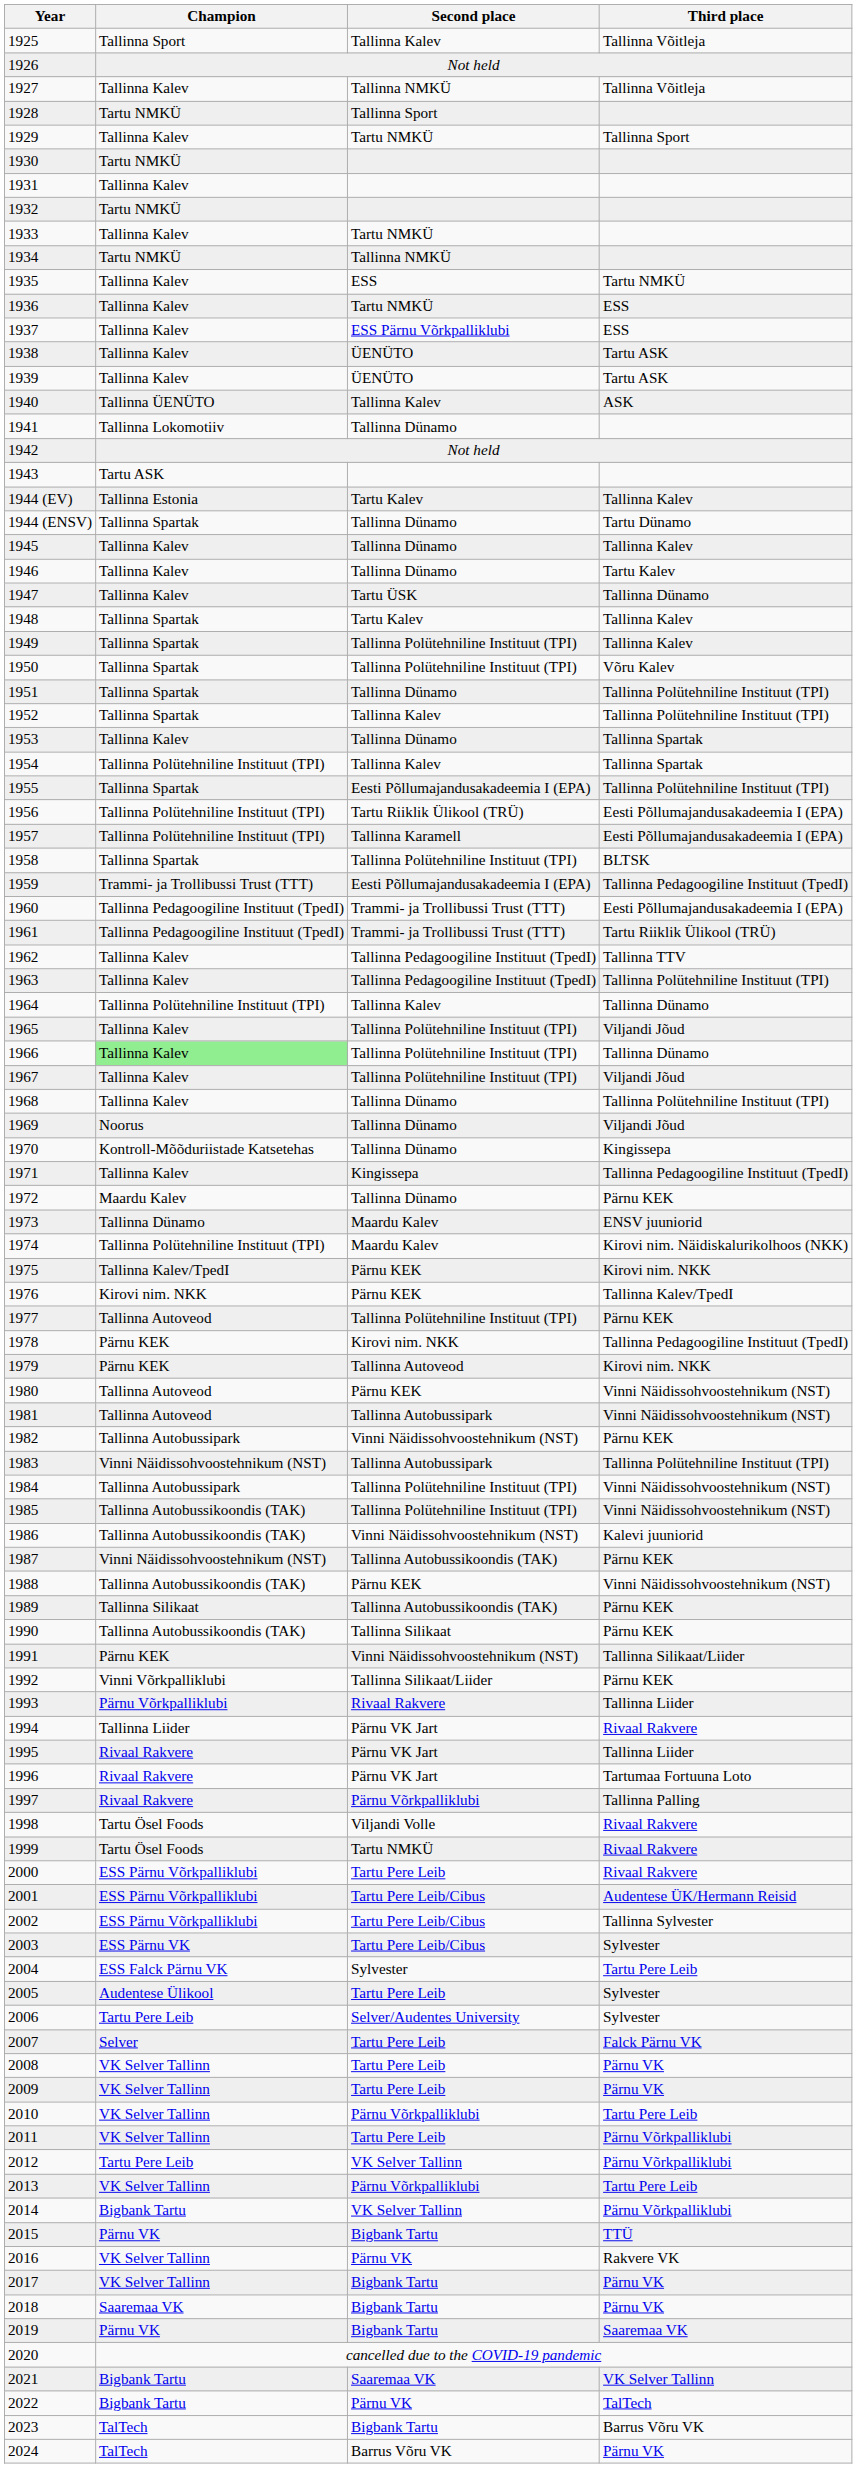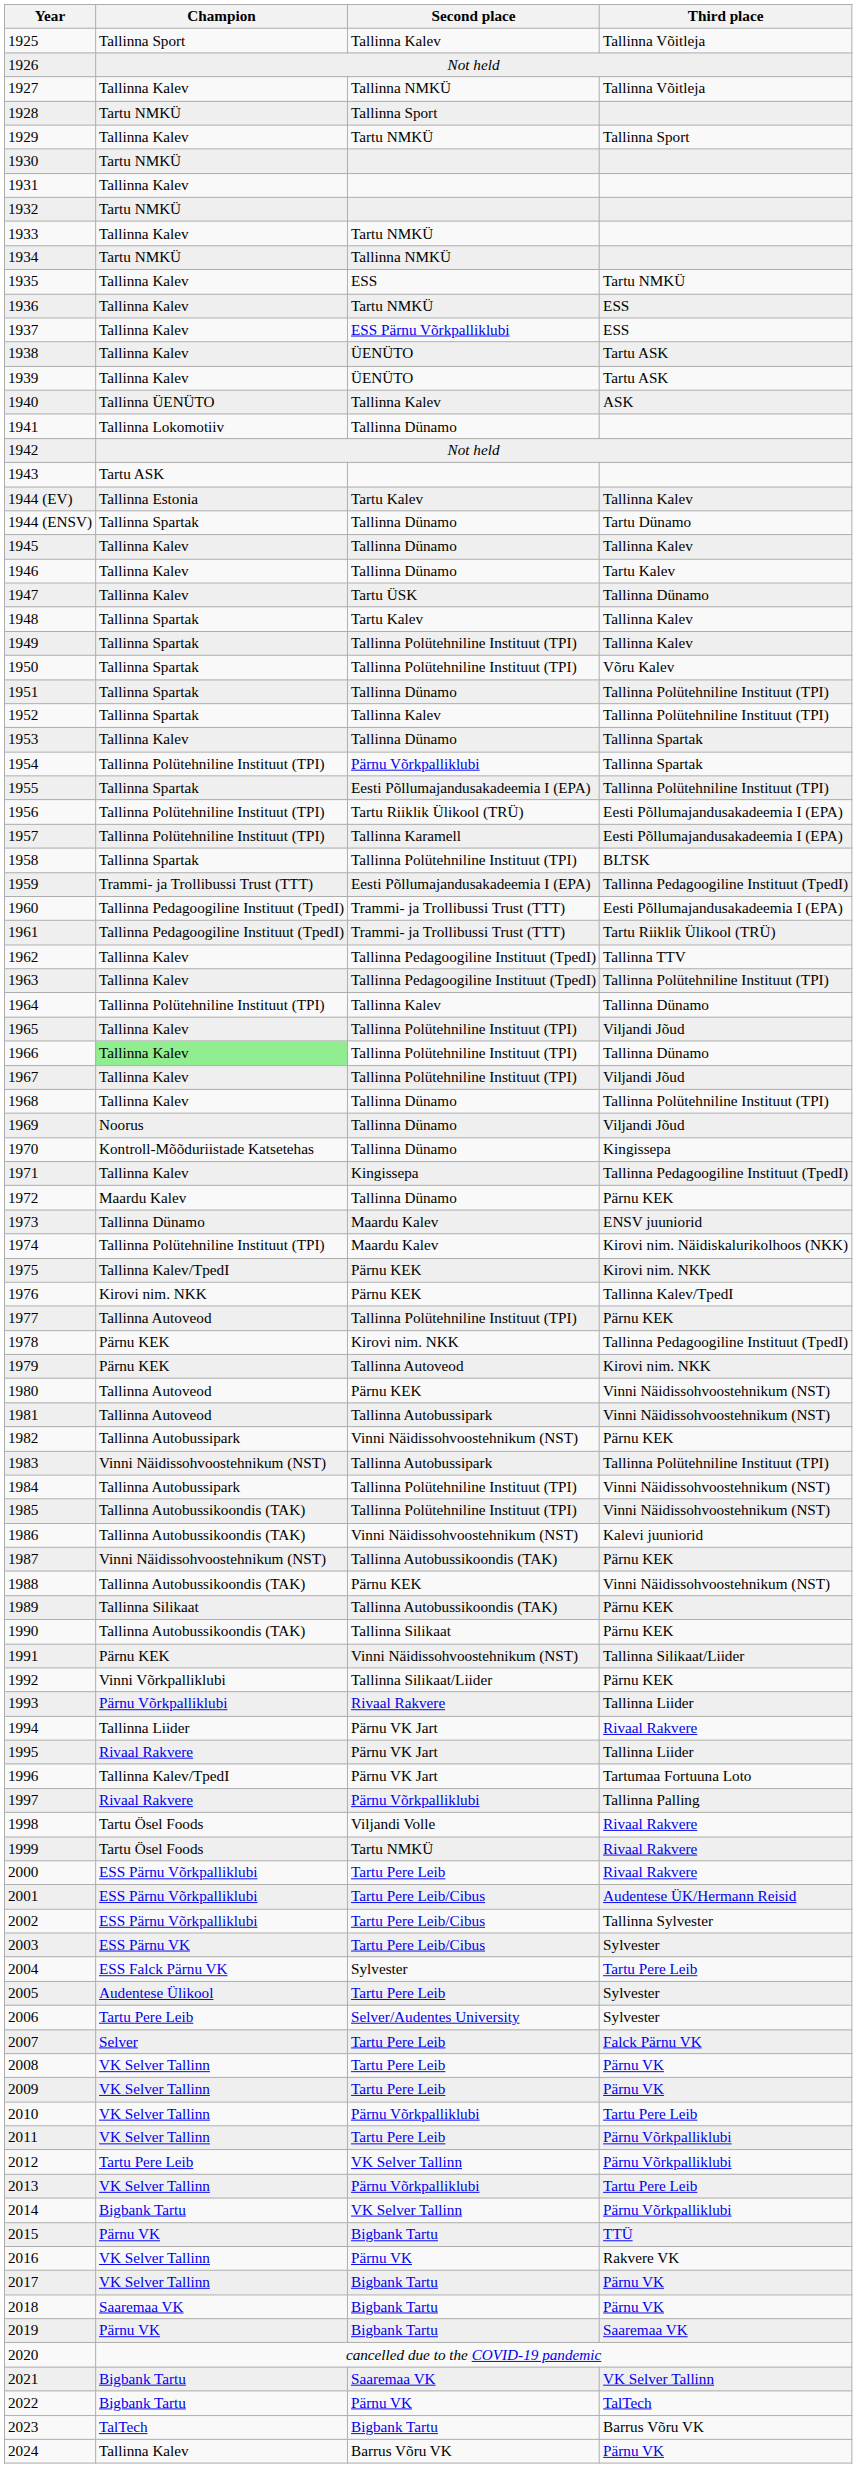 <table class="wikitable">
 <tr>
 <th>Year</th>
 <th>Champion</th>
 <th>Second place</th>
 <th>Third place</th>
 </tr>
 <tr>
 <td>1925</td>
 <td>Tallinna Sport</td>
 <td>Tallinna Kalev</td>
 <td>Tallinna Võitleja</td>
 </tr>
 <tr style="background:#EFEFEF">
 <td>1926</td>
 <td colspan="3" align="center"><em>Not held</em></td>
 </tr>
 <tr>
 <td>1927</td>
 <td>Tallinna Kalev</td>
 <td>Tallinna NMKÜ</td>
 <td>Tallinna Võitleja</td>
 </tr>
 <tr style="background:#EFEFEF">
 <td>1928</td>
 <td>Tartu NMKÜ</td>
 <td>Tallinna Sport</td>
 <td></td>
 </tr>
 <tr>
 <td>1929</td>
 <td>Tallinna Kalev</td>
 <td>Tartu NMKÜ</td>
 <td>Tallinna Sport</td>
 </tr>
 <tr style="background:#EFEFEF">
 <td>1930</td>
 <td>Tartu NMKÜ</td>
 <td></td>
 <td></td>
 </tr>
 <tr>
 <td>1931</td>
 <td>Tallinna Kalev</td>
 <td></td>
 <td></td>
 </tr>
 <tr style="background:#EFEFEF">
 <td>1932</td>
 <td>Tartu NMKÜ</td>
 <td></td>
 <td></td>
 </tr>
 <tr>
 <td>1933</td>
 <td>Tallinna Kalev</td>
 <td>Tartu NMKÜ</td>
 <td></td>
 </tr>
 <tr style="background:#EFEFEF">
 <td>1934</td>
 <td>Tartu NMKÜ</td>
 <td>Tallinna NMKÜ</td>
 <td></td>
 </tr>
 <tr>
 <td>1935</td>
 <td>Tallinna Kalev</td>
 <td>ESS</td>
 <td>Tartu NMKÜ</td>
 </tr>
 <tr style="background:#EFEFEF">
 <td>1936</td>
 <td>Tallinna Kalev</td>
 <td>Tartu NMKÜ</td>
 <td>ESS</td>
 </tr>
 <tr>
 <td>1937</td>
 <td>Tallinna Kalev</td>
 <td><a href='#'>ESS Pärnu Võrkpalliklubi</a></td>
 <td>ESS</td>
 </tr>
 <tr style="background:#EFEFEF">
 <td>1938</td>
 <td>Tallinna Kalev</td>
 <td>ÜENÜTO</td>
 <td>Tartu ASK</td>
 </tr>
 <tr>
 <td>1939</td>
 <td>Tallinna Kalev</td>
 <td>ÜENÜTO</td>
 <td>Tartu ASK</td>
 </tr>
 <tr style="background:#EFEFEF">
 <td>1940</td>
 <td>Tallinna ÜENÜTO</td>
 <td>Tallinna Kalev</td>
 <td>ASK</td>
 </tr>
 <tr>
 <td>1941</td>
 <td>Tallinna Lokomotiiv</td>
 <td>Tallinna Dünamo</td>
 <td></td>
 </tr>
 <tr style="background:#EFEFEF">
 <td>1942</td>
 <td colspan="3" align="center"><em>Not held</em></td>
 </tr>
 <tr>
 <td>1943</td>
 <td>Tartu ASK</td>
 <td></td>
 <td></td>
 </tr>
 <tr style="background:#EFEFEF">
 <td>1944 (EV)</td>
 <td>Tallinna Estonia</td>
 <td>Tartu Kalev</td>
 <td>Tallinna Kalev</td>
 </tr>
 <tr>
 <td>1944 (ENSV)</td>
 <td>Tallinna Spartak</td>
 <td>Tallinna Dünamo</td>
 <td>Tartu Dünamo</td>
 </tr>
 <tr style="background:#EFEFEF">
 <td>1945</td>
 <td>Tallinna Kalev</td>
 <td>Tallinna Dünamo</td>
 <td>Tallinna Kalev</td>
 </tr>
 <tr>
 <td>1946</td>
 <td>Tallinna Kalev</td>
 <td>Tallinna Dünamo</td>
 <td>Tartu Kalev</td>
 </tr>
 <tr style="background:#EFEFEF">
 <td>1947</td>
 <td>Tallinna Kalev</td>
 <td>Tartu ÜSK</td>
 <td>Tallinna Dünamo</td>
 </tr>
 <tr>
 <td>1948</td>
 <td>Tallinna Spartak</td>
 <td>Tartu Kalev</td>
 <td>Tallinna Kalev</td>
 </tr>
 <tr style="background:#EFEFEF">
 <td>1949</td>
 <td>Tallinna Spartak</td>
 <td>Tallinna Polütehniline Instituut (TPI)</td>
 <td>Tallinna Kalev</td>
 </tr>
 <tr>
 <td>1950</td>
 <td>Tallinna Spartak</td>
 <td>Tallinna Polütehniline Instituut (TPI)</td>
 <td>Võru Kalev</td>
 </tr>
 <tr style="background:#EFEFEF">
 <td>1951</td>
 <td>Tallinna Spartak</td>
 <td>Tallinna Dünamo</td>
 <td>Tallinna Polütehniline Instituut (TPI)</td>
 </tr>
 <tr>
 <td>1952</td>
 <td>Tallinna Spartak</td>
 <td>Tallinna Kalev</td>
 <td>Tallinna Polütehniline Instituut (TPI)</td>
 </tr>
 <tr style="background:#EFEFEF">
 <td>1953</td>
 <td>Tallinna Kalev</td>
 <td>Tallinna Dünamo</td>
 <td>Tallinna Spartak</td>
 </tr>
 <tr>
 <td>1954</td>
 <td>Tallinna Polütehniline Instituut (TPI)</td>
-<td>Tallinna Kalev</td>
+<td><a href='#'>Pärnu Võrkpalliklubi</a></td>
 <td>Tallinna Spartak</td>
 </tr>
 <tr style="background:#EFEFEF">
 <td>1955</td>
 <td>Tallinna Spartak</td>
 <td>Eesti Põllumajandusakadeemia I (EPA)</td>
 <td>Tallinna Polütehniline Instituut (TPI)</td>
 </tr>
 <tr>
 <td>1956</td>
 <td>Tallinna Polütehniline Instituut (TPI)</td>
 <td>Tartu Riiklik Ülikool (TRÜ)</td>
 <td>Eesti Põllumajandusakadeemia I (EPA)</td>
 </tr>
 <tr style="background:#EFEFEF">
 <td>1957</td>
 <td>Tallinna Polütehniline Instituut (TPI)</td>
 <td>Tallinna Karamell</td>
 <td>Eesti Põllumajandusakadeemia I (EPA)</td>
 </tr>
 <tr>
 <td>1958</td>
 <td>Tallinna Spartak</td>
 <td>Tallinna Polütehniline Instituut (TPI)</td>
 <td>BLTSK</td>
 </tr>
 <tr style="background:#EFEFEF">
 <td>1959</td>
 <td>Trammi- ja Trollibussi Trust (TTT)</td>
 <td>Eesti Põllumajandusakadeemia I (EPA)</td>
 <td>Tallinna Pedagoogiline Instituut (TpedI)</td>
 </tr>
 <tr>
 <td>1960</td>
 <td>Tallinna Pedagoogiline Instituut (TpedI)</td>
 <td>Trammi- ja Trollibussi Trust (TTT)</td>
 <td>Eesti Põllumajandusakadeemia I (EPA)</td>
 </tr>
 <tr style="background:#EFEFEF">
 <td>1961</td>
 <td>Tallinna Pedagoogiline Instituut (TpedI)</td>
 <td>Trammi- ja Trollibussi Trust (TTT)</td>
 <td>Tartu Riiklik Ülikool (TRÜ)</td>
 </tr>
 <tr>
 <td>1962</td>
 <td>Tallinna Kalev</td>
 <td>Tallinna Pedagoogiline Instituut (TpedI)</td>
 <td>Tallinna TTV</td>
 </tr>
 <tr style="background:#EFEFEF">
 <td>1963</td>
 <td>Tallinna Kalev</td>
 <td>Tallinna Pedagoogiline Instituut (TpedI)</td>
 <td>Tallinna Polütehniline Instituut (TPI)</td>
 </tr>
 <tr>
 <td>1964</td>
 <td>Tallinna Polütehniline Instituut (TPI)</td>
 <td>Tallinna Kalev</td>
 <td>Tallinna Dünamo</td>
 </tr>
 <tr style="background:#EFEFEF">
 <td>1965</td>
 <td>Tallinna Kalev</td>
 <td>Tallinna Polütehniline Instituut (TPI)</td>
 <td>Viljandi Jõud</td>
 </tr>
 <tr>
 <td>1966</td>
 <td style="background: lightgreen;">Tallinna Kalev</td>
 <td>Tallinna Polütehniline Instituut (TPI)</td>
 <td>Tallinna Dünamo</td>
 </tr>
 <tr style="background:#EFEFEF">
 <td>1967</td>
 <td>Tallinna Kalev</td>
 <td>Tallinna Polütehniline Instituut (TPI)</td>
 <td>Viljandi Jõud</td>
 </tr>
 <tr>
 <td>1968</td>
 <td>Tallinna Kalev</td>
 <td>Tallinna Dünamo</td>
 <td>Tallinna Polütehniline Instituut (TPI)</td>
 </tr>
 <tr style="background:#EFEFEF">
 <td>1969</td>
 <td>Noorus</td>
 <td>Tallinna Dünamo</td>
 <td>Viljandi Jõud</td>
 </tr>
 <tr>
 <td>1970</td>
 <td>Kontroll-Mõõduriistade Katsetehas</td>
 <td>Tallinna Dünamo</td>
 <td>Kingissepa</td>
 </tr>
 <tr style="background:#EFEFEF">
 <td>1971</td>
 <td>Tallinna Kalev</td>
 <td>Kingissepa</td>
 <td>Tallinna Pedagoogiline Instituut (TpedI)</td>
 </tr>
 <tr>
 <td>1972</td>
 <td>Maardu Kalev</td>
 <td>Tallinna Dünamo</td>
 <td>Pärnu KEK</td>
 </tr>
 <tr style="background:#EFEFEF">
 <td>1973</td>
 <td>Tallinna Dünamo</td>
 <td>Maardu Kalev</td>
 <td>ENSV juuniorid</td>
 </tr>
 <tr>
 <td>1974</td>
 <td>Tallinna Polütehniline Instituut (TPI)</td>
 <td>Maardu Kalev</td>
 <td>Kirovi nim. Näidiskalurikolhoos (NKK)</td>
 </tr>
 <tr style="background:#EFEFEF">
 <td>1975</td>
 <td>Tallinna Kalev/TpedI</td>
 <td>Pärnu KEK</td>
 <td>Kirovi nim. NKK</td>
 </tr>
 <tr>
 <td>1976</td>
 <td>Kirovi nim. NKK</td>
 <td>Pärnu KEK</td>
 <td>Tallinna Kalev/TpedI</td>
 </tr>
 <tr style="background:#EFEFEF">
 <td>1977</td>
 <td>Tallinna Autoveod</td>
 <td>Tallinna Polütehniline Instituut (TPI)</td>
 <td>Pärnu KEK</td>
 </tr>
 <tr>
 <td>1978</td>
 <td>Pärnu KEK</td>
 <td>Kirovi nim. NKK</td>
 <td>Tallinna Pedagoogiline Instituut (TpedI)</td>
 </tr>
 <tr style="background:#EFEFEF">
 <td>1979</td>
 <td>Pärnu KEK</td>
 <td>Tallinna Autoveod</td>
 <td>Kirovi nim. NKK</td>
 </tr>
 <tr>
 <td>1980</td>
 <td>Tallinna Autoveod</td>
 <td>Pärnu KEK</td>
 <td>Vinni Näidissohvoostehnikum (NST)</td>
 </tr>
 <tr style="background:#EFEFEF">
 <td>1981</td>
 <td>Tallinna Autoveod</td>
 <td>Tallinna Autobussipark</td>
 <td>Vinni Näidissohvoostehnikum (NST)</td>
 </tr>
 <tr>
 <td>1982</td>
 <td>Tallinna Autobussipark</td>
 <td>Vinni Näidissohvoostehnikum (NST)</td>
 <td>Pärnu KEK</td>
 </tr>
 <tr style="background:#EFEFEF">
 <td>1983</td>
 <td>Vinni Näidissohvoostehnikum (NST)</td>
 <td>Tallinna Autobussipark</td>
 <td>Tallinna Polütehniline Instituut (TPI)</td>
 </tr>
 <tr>
 <td>1984</td>
 <td>Tallinna Autobussipark</td>
 <td>Tallinna Polütehniline Instituut (TPI)</td>
 <td>Vinni Näidissohvoostehnikum (NST)</td>
 </tr>
 <tr style="background:#EFEFEF">
 <td>1985</td>
 <td>Tallinna Autobussikoondis (TAK)</td>
 <td>Tallinna Polütehniline Instituut (TPI)</td>
 <td>Vinni Näidissohvoostehnikum (NST)</td>
 </tr>
 <tr>
 <td>1986</td>
 <td>Tallinna Autobussikoondis (TAK)</td>
 <td>Vinni Näidissohvoostehnikum (NST)</td>
 <td>Kalevi juuniorid</td>
 </tr>
 <tr style="background:#EFEFEF">
 <td>1987</td>
 <td>Vinni Näidissohvoostehnikum (NST)</td>
 <td>Tallinna Autobussikoondis (TAK)</td>
 <td>Pärnu KEK</td>
 </tr>
 <tr>
 <td>1988</td>
 <td>Tallinna Autobussikoondis (TAK)</td>
 <td>Pärnu KEK</td>
 <td>Vinni Näidissohvoostehnikum (NST)</td>
 </tr>
 <tr style="background:#EFEFEF">
 <td>1989</td>
 <td>Tallinna Silikaat</td>
 <td>Tallinna Autobussikoondis (TAK)</td>
 <td>Pärnu KEK</td>
 </tr>
 <tr>
 <td>1990</td>
 <td>Tallinna Autobussikoondis (TAK)</td>
 <td>Tallinna Silikaat</td>
 <td>Pärnu KEK</td>
 </tr>
 <tr style="background:#EFEFEF">
 <td>1991</td>
 <td>Pärnu KEK</td>
 <td>Vinni Näidissohvoostehnikum (NST)</td>
 <td>Tallinna Silikaat/Liider</td>
 </tr>
 <tr>
 <td>1992</td>
 <td>Vinni Võrkpalliklubi</td>
 <td>Tallinna Silikaat/Liider</td>
 <td>Pärnu KEK</td>
 </tr>
 <tr style="background:#EFEFEF">
 <td>1993</td>
 <td><a href='#'>Pärnu Võrkpalliklubi</a></td>
 <td><a href='#'>Rivaal Rakvere</a></td>
 <td>Tallinna Liider</td>
 </tr>
 <tr>
 <td>1994</td>
 <td>Tallinna Liider</td>
 <td>Pärnu VK Jart</td>
 <td><a href='#'>Rivaal Rakvere</a></td>
 </tr>
 <tr style="background:#EFEFEF">
 <td>1995</td>
 <td><a href='#'>Rivaal Rakvere</a></td>
 <td>Pärnu VK Jart</td>
 <td>Tallinna Liider</td>
 </tr>
 <tr>
 <td>1996</td>
-<td><a href='#'>Rivaal Rakvere</a></td>
+<td>Tallinna Kalev/TpedI</td>
 <td>Pärnu VK Jart</td>
 <td>Tartumaa Fortuuna Loto</td>
 </tr>
 <tr style="background:#EFEFEF">
 <td>1997</td>
 <td><a href='#'>Rivaal Rakvere</a></td>
 <td><a href='#'>Pärnu Võrkpalliklubi</a></td>
 <td>Tallinna Palling</td>
 </tr>
 <tr>
 <td>1998</td>
 <td>Tartu Ösel Foods</td>
 <td>Viljandi Volle</td>
 <td><a href='#'>Rivaal Rakvere</a></td>
 </tr>
 <tr style="background:#EFEFEF">
 <td>1999</td>
 <td>Tartu Ösel Foods</td>
 <td>Tartu NMKÜ</td>
 <td><a href='#'>Rivaal Rakvere</a></td>
 </tr>
 <tr>
 <td>2000</td>
 <td><a href='#'>ESS Pärnu Võrkpalliklubi</a></td>
 <td><a href='#'>Tartu Pere Leib</a></td>
 <td><a href='#'>Rivaal Rakvere</a></td>
 </tr>
 <tr style="background:#EFEFEF">
 <td>2001</td>
 <td><a href='#'>ESS Pärnu Võrkpalliklubi</a></td>
 <td><a href='#'>Tartu Pere Leib/Cibus</a></td>
 <td><a href='#'>Audentese ÜK/Hermann Reisid</a></td>
 </tr>
 <tr>
 <td>2002</td>
 <td><a href='#'>ESS Pärnu Võrkpalliklubi</a></td>
 <td><a href='#'>Tartu Pere Leib/Cibus</a></td>
 <td>Tallinna Sylvester</td>
 </tr>
 <tr style="background:#EFEFEF">
 <td>2003</td>
 <td><a href='#'>ESS Pärnu VK</a></td>
 <td><a href='#'>Tartu Pere Leib/Cibus</a></td>
 <td>Sylvester</td>
 </tr>
 <tr>
 <td>2004</td>
 <td><a href='#'>ESS Falck Pärnu VK</a></td>
 <td>Sylvester</td>
 <td><a href='#'>Tartu Pere Leib</a></td>
 </tr>
 <tr style="background:#EFEFEF">
 <td>2005</td>
 <td><a href='#'>Audentese Ülikool</a></td>
 <td><a href='#'>Tartu Pere Leib</a></td>
 <td>Sylvester</td>
 </tr>
 <tr>
 <td>2006</td>
 <td><a href='#'>Tartu Pere Leib</a></td>
 <td><a href='#'>Selver/Audentes University</a></td>
 <td>Sylvester</td>
 </tr>
 <tr style="background:#EFEFEF">
 <td>2007</td>
 <td><a href='#'>Selver</a></td>
 <td><a href='#'>Tartu Pere Leib</a></td>
 <td><a href='#'>Falck Pärnu VK</a></td>
 </tr>
 <tr>
 <td>2008</td>
 <td><a href='#'>VK Selver Tallinn</a></td>
 <td><a href='#'>Tartu Pere Leib</a></td>
 <td><a href='#'>Pärnu VK</a></td>
 </tr>
 <tr style="background:#EFEFEF">
 <td>2009</td>
 <td><a href='#'>VK Selver Tallinn</a></td>
 <td><a href='#'>Tartu Pere Leib</a></td>
 <td><a href='#'>Pärnu VK</a></td>
 </tr>
 <tr>
 <td>2010</td>
 <td><a href='#'>VK Selver Tallinn</a></td>
 <td><a href='#'>Pärnu Võrkpalliklubi</a></td>
 <td><a href='#'>Tartu Pere Leib</a></td>
 </tr>
 <tr style="background:#EFEFEF">
 <td>2011</td>
 <td><a href='#'>VK Selver Tallinn</a></td>
 <td><a href='#'>Tartu Pere Leib</a></td>
 <td><a href='#'>Pärnu Võrkpalliklubi</a></td>
 </tr>
 <tr>
 <td>2012</td>
 <td><a href='#'>Tartu Pere Leib</a></td>
 <td><a href='#'>VK Selver Tallinn</a></td>
 <td><a href='#'>Pärnu Võrkpalliklubi</a></td>
 </tr>
 <tr style="background:#EFEFEF">
 <td>2013</td>
 <td><a href='#'>VK Selver Tallinn</a></td>
 <td><a href='#'>Pärnu Võrkpalliklubi</a></td>
 <td><a href='#'>Tartu Pere Leib</a></td>
 </tr>
 <tr>
 <td>2014</td>
 <td><a href='#'>Bigbank Tartu</a></td>
 <td><a href='#'>VK Selver Tallinn</a></td>
 <td><a href='#'>Pärnu Võrkpalliklubi</a></td>
 </tr>
 <tr style="background:#EFEFEF">
 <td>2015</td>
 <td><a href='#'>Pärnu VK</a></td>
 <td><a href='#'>Bigbank Tartu</a></td>
 <td><a href='#'>TTÜ</a></td>
 </tr>
 <tr>
 <td>2016</td>
 <td><a href='#'>VK Selver Tallinn</a></td>
 <td><a href='#'>Pärnu VK</a></td>
 <td>Rakvere VK</td>
 </tr>
 <tr style="background:#EFEFEF">
 <td>2017</td>
 <td><a href='#'>VK Selver Tallinn</a></td>
 <td><a href='#'>Bigbank Tartu</a></td>
 <td><a href='#'>Pärnu VK</a></td>
 </tr>
 <tr>
 <td>2018</td>
 <td><a href='#'>Saaremaa VK</a></td>
 <td><a href='#'>Bigbank Tartu</a></td>
 <td><a href='#'>Pärnu VK</a></td>
 </tr>
 <tr style="background:#EFEFEF">
 <td>2019</td>
 <td><a href='#'>Pärnu VK</a></td>
 <td><a href='#'>Bigbank Tartu</a></td>
 <td><a href='#'>Saaremaa VK</a></td>
 </tr>
 <tr>
 <td>2020</td>
 <td colspan="3" align="center"><em>cancelled due to the <a href='#'>COVID-19 pandemic</a></em></td>
 </tr>
 <tr style="background:#EFEFEF">
 <td>2021</td>
 <td><a href='#'>Bigbank Tartu</a></td>
 <td><a href='#'>Saaremaa VK</a></td>
 <td><a href='#'>VK Selver Tallinn</a></td>
 </tr>
 <tr>
 <td>2022</td>
 <td><a href='#'>Bigbank Tartu</a></td>
 <td><a href='#'>Pärnu VK</a></td>
 <td><a href='#'>TalTech</a></td>
 </tr>
 <tr>
 <td>2023</td>
 <td><a href='#'>TalTech</a></td>
 <td><a href='#'>Bigbank Tartu</a></td>
 <td>Barrus Võru VK</td>
 </tr>
 <tr>
 <td>2024</td>
-<td><a href='#'>TalTech</a></td>
+<td>Tallinna Kalev</td>
 <td>Barrus Võru VK</td>
 <td><a href='#'>Pärnu VK</a></td>
 </tr>
 </table>
